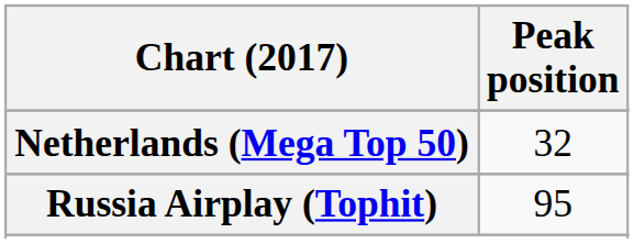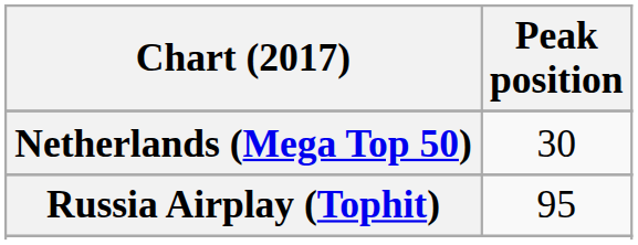 <table class="wikitable sortable plainrowheaders" style="text-align:center">
 <tr>
 <th scope="col">Chart (2017)</th>
 <th scope="col">Peak<br>position</th>
 </tr>
 <tr>
 </tr>
 <tr>
 </tr>
 <tr>
 </tr>
 <tr>
 </tr>
 <tr>
 </tr>
 <tr>
 <th scope="row">Netherlands (<a href='#'>Mega Top 50</a>)</th>
-<td>32</td>
+<td>30</td>
 </tr>
 <tr>
 </tr>
 <tr>
 <th scope="row">Russia Airplay (<a href='#'>Tophit</a>)</th>
 <td>95</td>
 </tr>
 <tr>
 </tr>
 <tr>
 </tr>
 </table>
